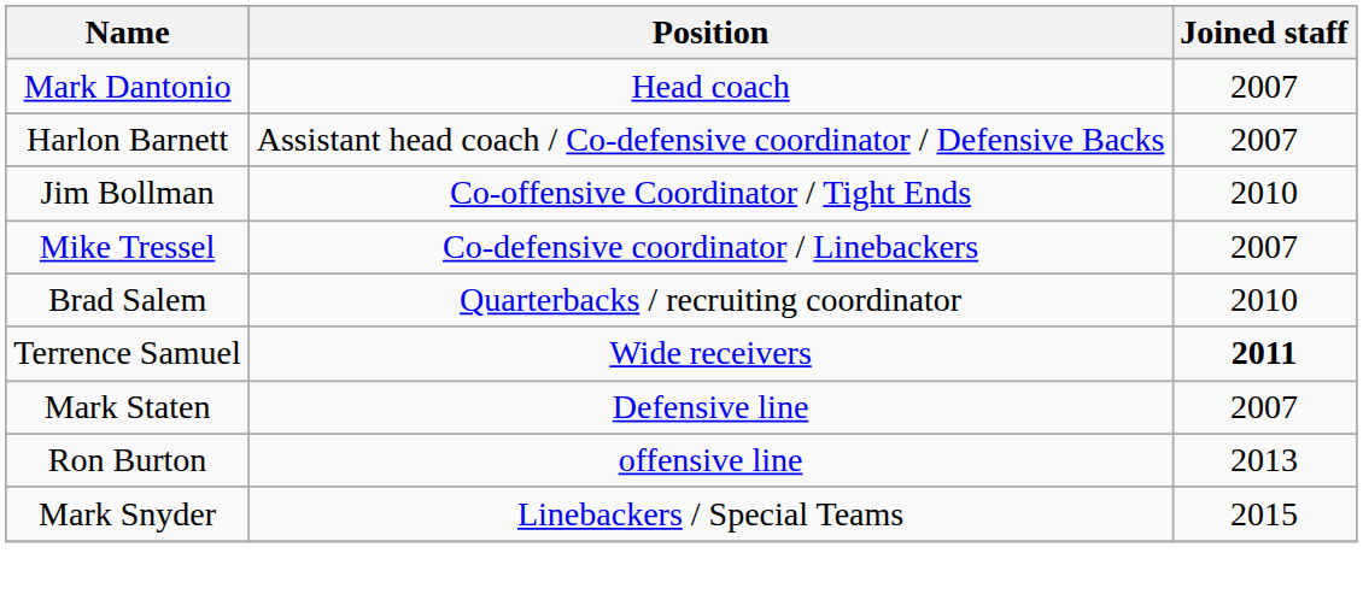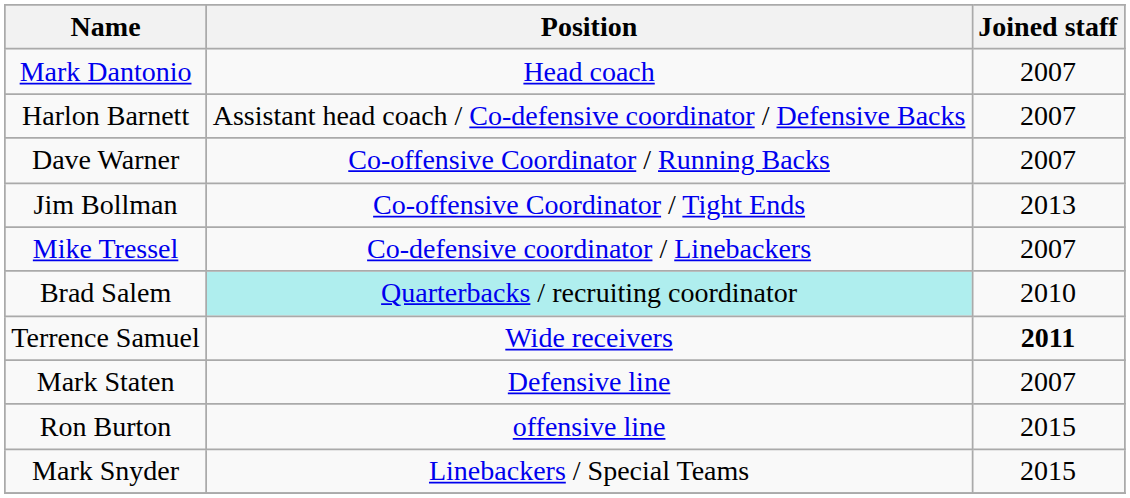 <table class="wikitable">
 <tr>
 <th>Name</th>
 <th>Position</th>
 <th>Joined staff</th>
 </tr>
 <tr align="center">
 <td><a href='#'>Mark Dantonio</a></td>
 <td><a href='#'>Head coach</a></td>
 <td>2007</td>
 </tr>
 <tr align="center">
 <td>Harlon Barnett</td>
 <td>Assistant head coach / <a href='#'>Co-defensive coordinator</a> / <a href='#'>Defensive Backs</a></td>
 <td>2007</td>
 </tr>
 <tr align="center">
+<td>Dave Warner</td>
+<td><a href='#'>Co-offensive Coordinator</a> / <a href='#'>Running Backs</a></td>
+<td>2007</td>
+</tr>
+<tr align="center">
 <td>Jim Bollman</td>
 <td><a href='#'>Co-offensive Coordinator</a> / <a href='#'>Tight Ends</a></td>
-<td>2010</td>
+<td>2013</td>
 </tr>
 <tr align="center">
 <td><a href='#'>Mike Tressel</a></td>
 <td><a href='#'>Co-defensive coordinator</a> / <a href='#'>Linebackers</a></td>
 <td>2007</td>
 </tr>
 <tr align="center">
 <td>Brad Salem</td>
-<td><a href='#'>Quarterbacks</a> / recruiting coordinator</td>
+<td style="background: paleturquoise;"><a href='#'>Quarterbacks</a> / recruiting coordinator</td>
 <td>2010</td>
 </tr>
 <tr align="center">
 <td>Terrence Samuel</td>
 <td><a href='#'>Wide receivers</a></td>
 <td><strong>2011</strong></td>
 </tr>
 <tr align="center">
 <td>Mark Staten</td>
 <td><a href='#'>Defensive line</a></td>
 <td>2007</td>
 </tr>
 <tr align="center">
 <td>Ron Burton</td>
 <td><a href='#'>offensive line</a></td>
-<td>2013</td>
+<td>2015</td>
 </tr>
 <tr align="center">
 <td>Mark Snyder</td>
 <td><a href='#'>Linebackers</a> / Special Teams</td>
 <td>2015</td>
 </tr>
 <tr align="center">
 </tr>
 </table>
